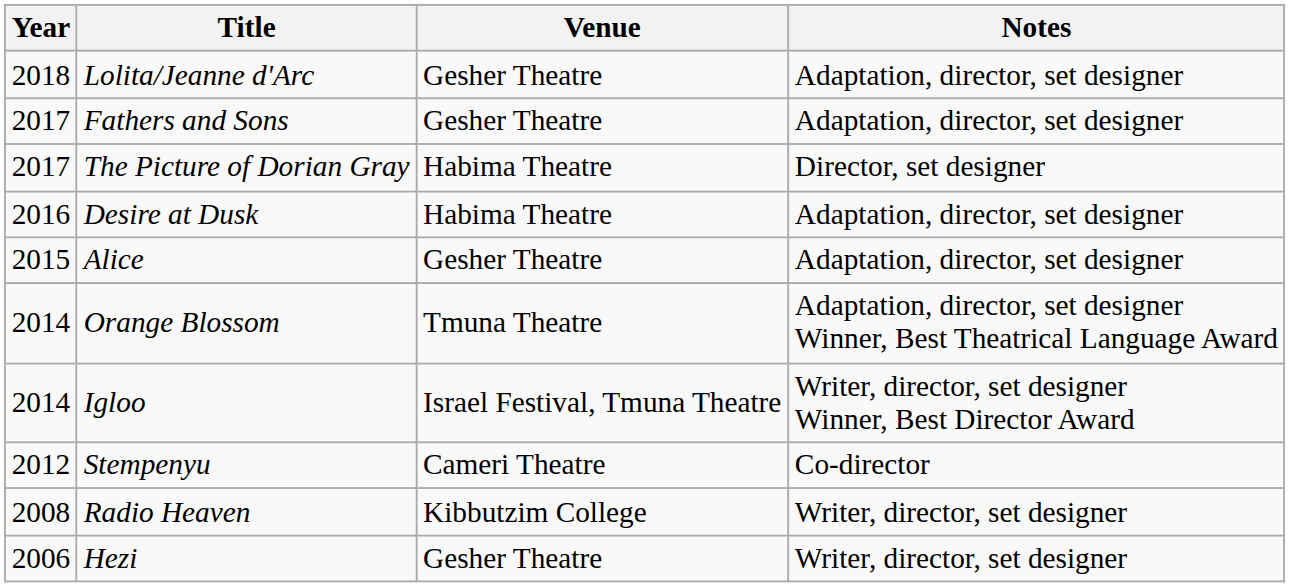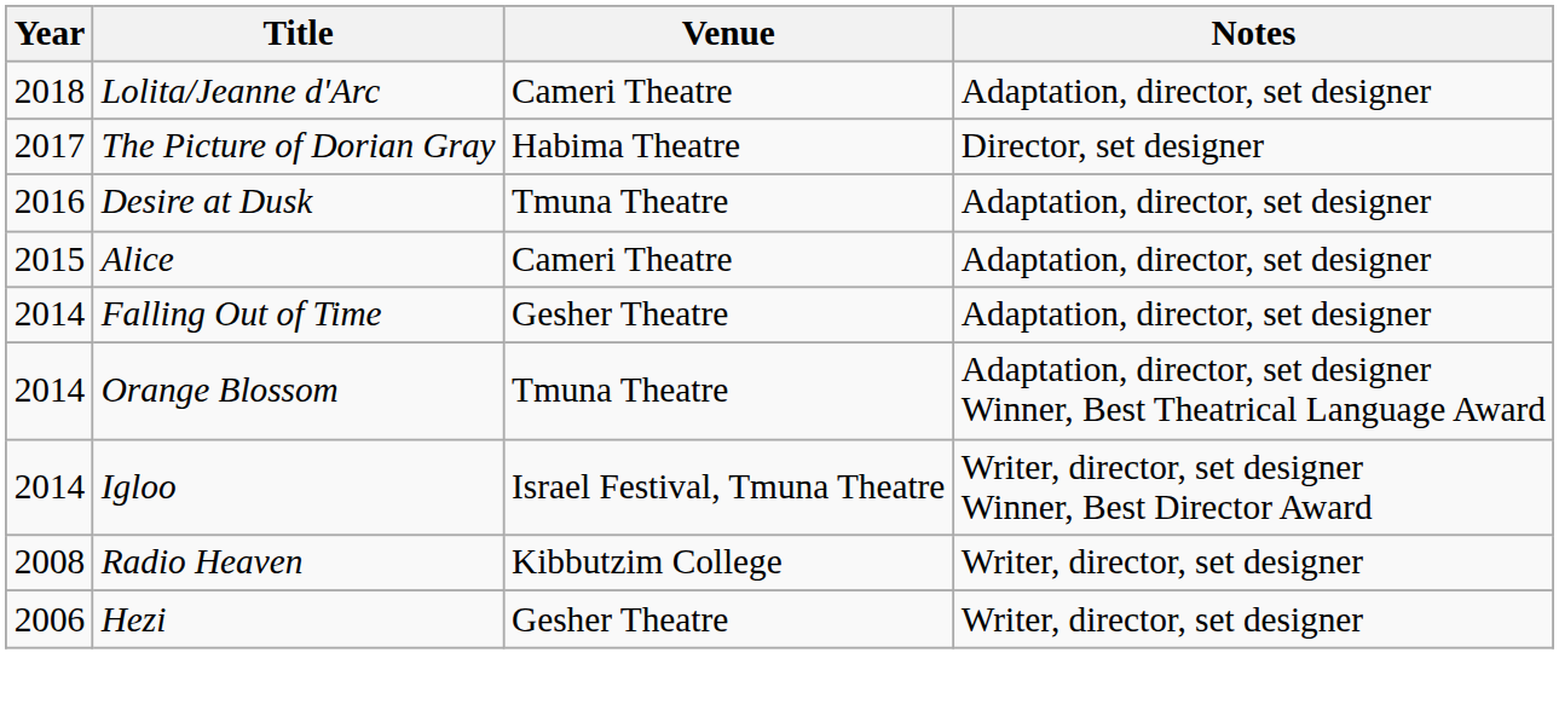 <table class="wikitable">
 <tr>
 <th>Year</th>
 <th>Title</th>
 <th>Venue</th>
 <th>Notes</th>
 </tr>
 <tr>
 <td>2018</td>
 <td><em>Lolita/Jeanne d'Arc</em></td>
-<td>Gesher Theatre</td>
-<td>Adaptation, director, set designer</td>
-</tr>
-<tr>
-<td>2017</td>
-<td><em>Fathers and Sons</em></td>
-<td>Gesher Theatre</td>
+<td>Cameri Theatre</td>
 <td>Adaptation, director, set designer</td>
 </tr>
 <tr>
 <td>2017</td>
 <td><em>The Picture of Dorian Gray</em></td>
 <td>Habima Theatre</td>
 <td>Director, set designer</td>
 </tr>
 <tr>
 <td>2016</td>
 <td><em>Desire at Dusk</em></td>
-<td>Habima Theatre</td>
+<td>Tmuna Theatre</td>
 <td>Adaptation, director, set designer</td>
 </tr>
 <tr>
 <td>2015</td>
 <td><em>Alice</em></td>
+<td>Cameri Theatre</td>
+<td>Adaptation, director, set designer</td>
+</tr>
+<tr>
+<td>2014</td>
+<td><em>Falling Out of Time</em></td>
 <td>Gesher Theatre</td>
 <td>Adaptation, director, set designer</td>
 </tr>
 <tr>
 <td>2014</td>
 <td><em>Orange Blossom</em></td>
 <td>Tmuna Theatre</td>
 <td>Adaptation, director, set designer<br>Winner, Best Theatrical Language Award</td>
 </tr>
 <tr>
 <td>2014</td>
 <td><em>Igloo</em></td>
 <td>Israel Festival, Tmuna Theatre</td>
 <td>Writer, director, set designer<br>Winner, Best Director Award</td>
 </tr>
 <tr>
-<td>2012</td>
-<td><em>Stempenyu</em></td>
-<td>Cameri Theatre</td>
-<td>Co-director</td>
-</tr>
-<tr>
 <td>2008</td>
 <td><em>Radio Heaven</em></td>
 <td>Kibbutzim College</td>
 <td>Writer, director, set designer</td>
 </tr>
 <tr>
 <td>2006</td>
 <td><em>Hezi</em></td>
 <td>Gesher Theatre</td>
 <td>Writer, director, set designer</td>
 </tr>
 </table>
